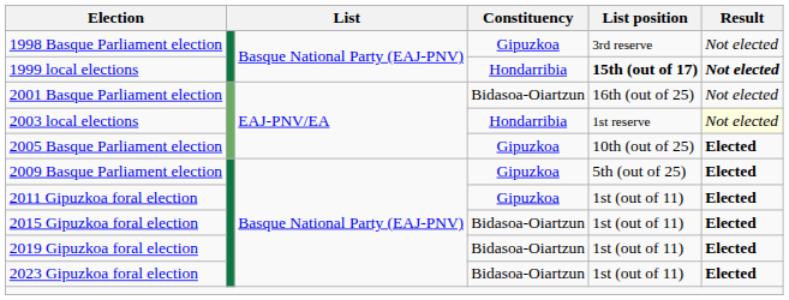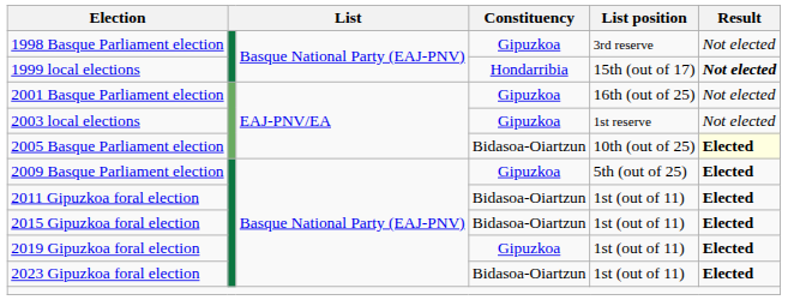 <table class="wikitable" style="margin:1em auto; text-align:left;">
 <tr>
 <th scope="col">Election</th>
 <th colspan="2">List</th>
 <th scope="col">Constituency</th>
 <th scope="col">List position</th>
 <th scope="col">Result</th>
 </tr>
 <tr>
 <td><a href='#'>1998 Basque Parliament election</a></td>
 <td rowspan="2" width="1" bgcolor="#0c7741"></td>
 <td rowspan="2"><a href='#'>Basque National Party (EAJ-PNV)</a></td>
 <td align=center><a href='#'>Gipuzkoa</a></td>
 <td><small>3rd reserve</small></td>
 <td><em>Not elected</em></td>
 </tr>
 <tr>
 <td><a href='#'>1999 local elections</a></td>
 <td align=center><a href='#'>Hondarribia</a></td>
-<td><strong>15th (out of 17)</strong></td>
+<td>15th (out of 17)</td>
 <td><strong><em>Not elected</em></strong></td>
 </tr>
 <tr>
 <td><a href='#'>2001 Basque Parliament election</a></td>
 <td rowspan="3" width="1" bgcolor="#69AB60"></td>
 <td rowspan="3"><a href='#'>EAJ-PNV/EA</a></td>
-<td align="center">Bidasoa-Oiartzun</td>
+<td align=center><a href='#'>Gipuzkoa</a></td>
 <td>16th (out of 25)</td>
 <td><em>Not elected</em></td>
 </tr>
 <tr>
 <td><a href='#'>2003 local elections</a></td>
-<td align=center><a href='#'>Hondarribia</a></td>
+<td align="center"><a href='#'>Gipuzkoa</a></td>
 <td><small>1st reserve</small></td>
-<td style="background: lightyellow;"><em>Not elected</em></td>
+<td><em>Not elected</em></td>
 </tr>
 <tr>
 <td><a href='#'>2005 Basque Parliament election</a></td>
-<td align=center><a href='#'>Gipuzkoa</a></td>
+<td align="center">Bidasoa-Oiartzun</td>
 <td>10th (out of 25)</td>
-<td><strong>Elected</strong></td>
+<td style="background: lightyellow;"><strong>Elected</strong></td>
 </tr>
 <tr>
 <td><a href='#'>2009 Basque Parliament election</a></td>
 <td rowspan="5" width="1" bgcolor="#0c7741"></td>
 <td rowspan="5"><a href='#'>Basque National Party (EAJ-PNV)</a></td>
 <td align="center"><a href='#'>Gipuzkoa</a></td>
 <td>5th (out of 25)</td>
 <td><strong>Elected</strong></td>
 </tr>
 <tr>
 <td><a href='#'>2011 Gipuzkoa foral election</a></td>
-<td align=center><a href='#'>Gipuzkoa</a></td>
+<td align="center">Bidasoa-Oiartzun</td>
 <td>1st (out of 11)</td>
 <td><strong>Elected</strong></td>
 </tr>
 <tr>
 <td><a href='#'>2015 Gipuzkoa foral election</a></td>
 <td align="center">Bidasoa-Oiartzun</td>
 <td>1st (out of 11)</td>
 <td><strong>Elected</strong></td>
 </tr>
 <tr>
 <td><a href='#'>2019 Gipuzkoa foral election</a></td>
-<td align="center">Bidasoa-Oiartzun</td>
+<td align=center><a href='#'>Gipuzkoa</a></td>
 <td>1st (out of 11)</td>
 <td><strong>Elected</strong></td>
 </tr>
 <tr>
 <td><a href='#'>2023 Gipuzkoa foral election</a></td>
 <td align="center">Bidasoa-Oiartzun</td>
 <td>1st (out of 11)</td>
 <td><strong>Elected</strong></td>
 </tr>
 <tr>
 <td colspan = 6></td>
 </tr>
 </table>
